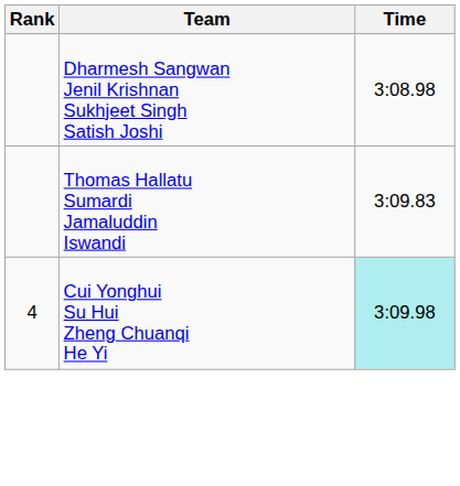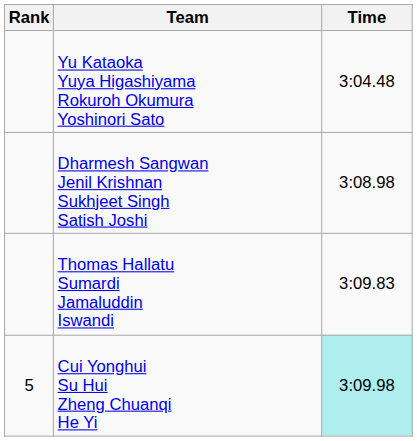 <table class=wikitable style="text-align:center">
 <tr>
 <th width=40>Rank</th>
 <th width=250>Team</th>
 <th width=80>Time</th>
+</tr>
+<tr>
+<td></td>
+<td align=left><br><a href='#'>Yu Kataoka</a><br><a href='#'>Yuya Higashiyama</a><br><a href='#'>Rokuroh Okumura</a><br><a href='#'>Yoshinori Sato</a></td>
+<td>3:04.48</td>
 </tr>
 <tr>
 <td></td>
 <td align=left><br><a href='#'>Dharmesh Sangwan</a><br><a href='#'>Jenil Krishnan</a><br><a href='#'>Sukhjeet Singh</a><br><a href='#'>Satish Joshi</a></td>
 <td>3:08.98</td>
 </tr>
 <tr>
 <td></td>
 <td align=left><br><a href='#'>Thomas Hallatu</a><br><a href='#'>Sumardi</a><br><a href='#'>Jamaluddin</a><br><a href='#'>Iswandi</a></td>
 <td>3:09.83</td>
 </tr>
 <tr>
-<td>4</td>
+<td>5</td>
 <td align=left><br><a href='#'>Cui Yonghui</a><br><a href='#'>Su Hui</a><br><a href='#'>Zheng Chuanqi</a><br><a href='#'>He Yi</a></td>
 <td style="background: paleturquoise;">3:09.98</td>
 </tr>
 </table>
